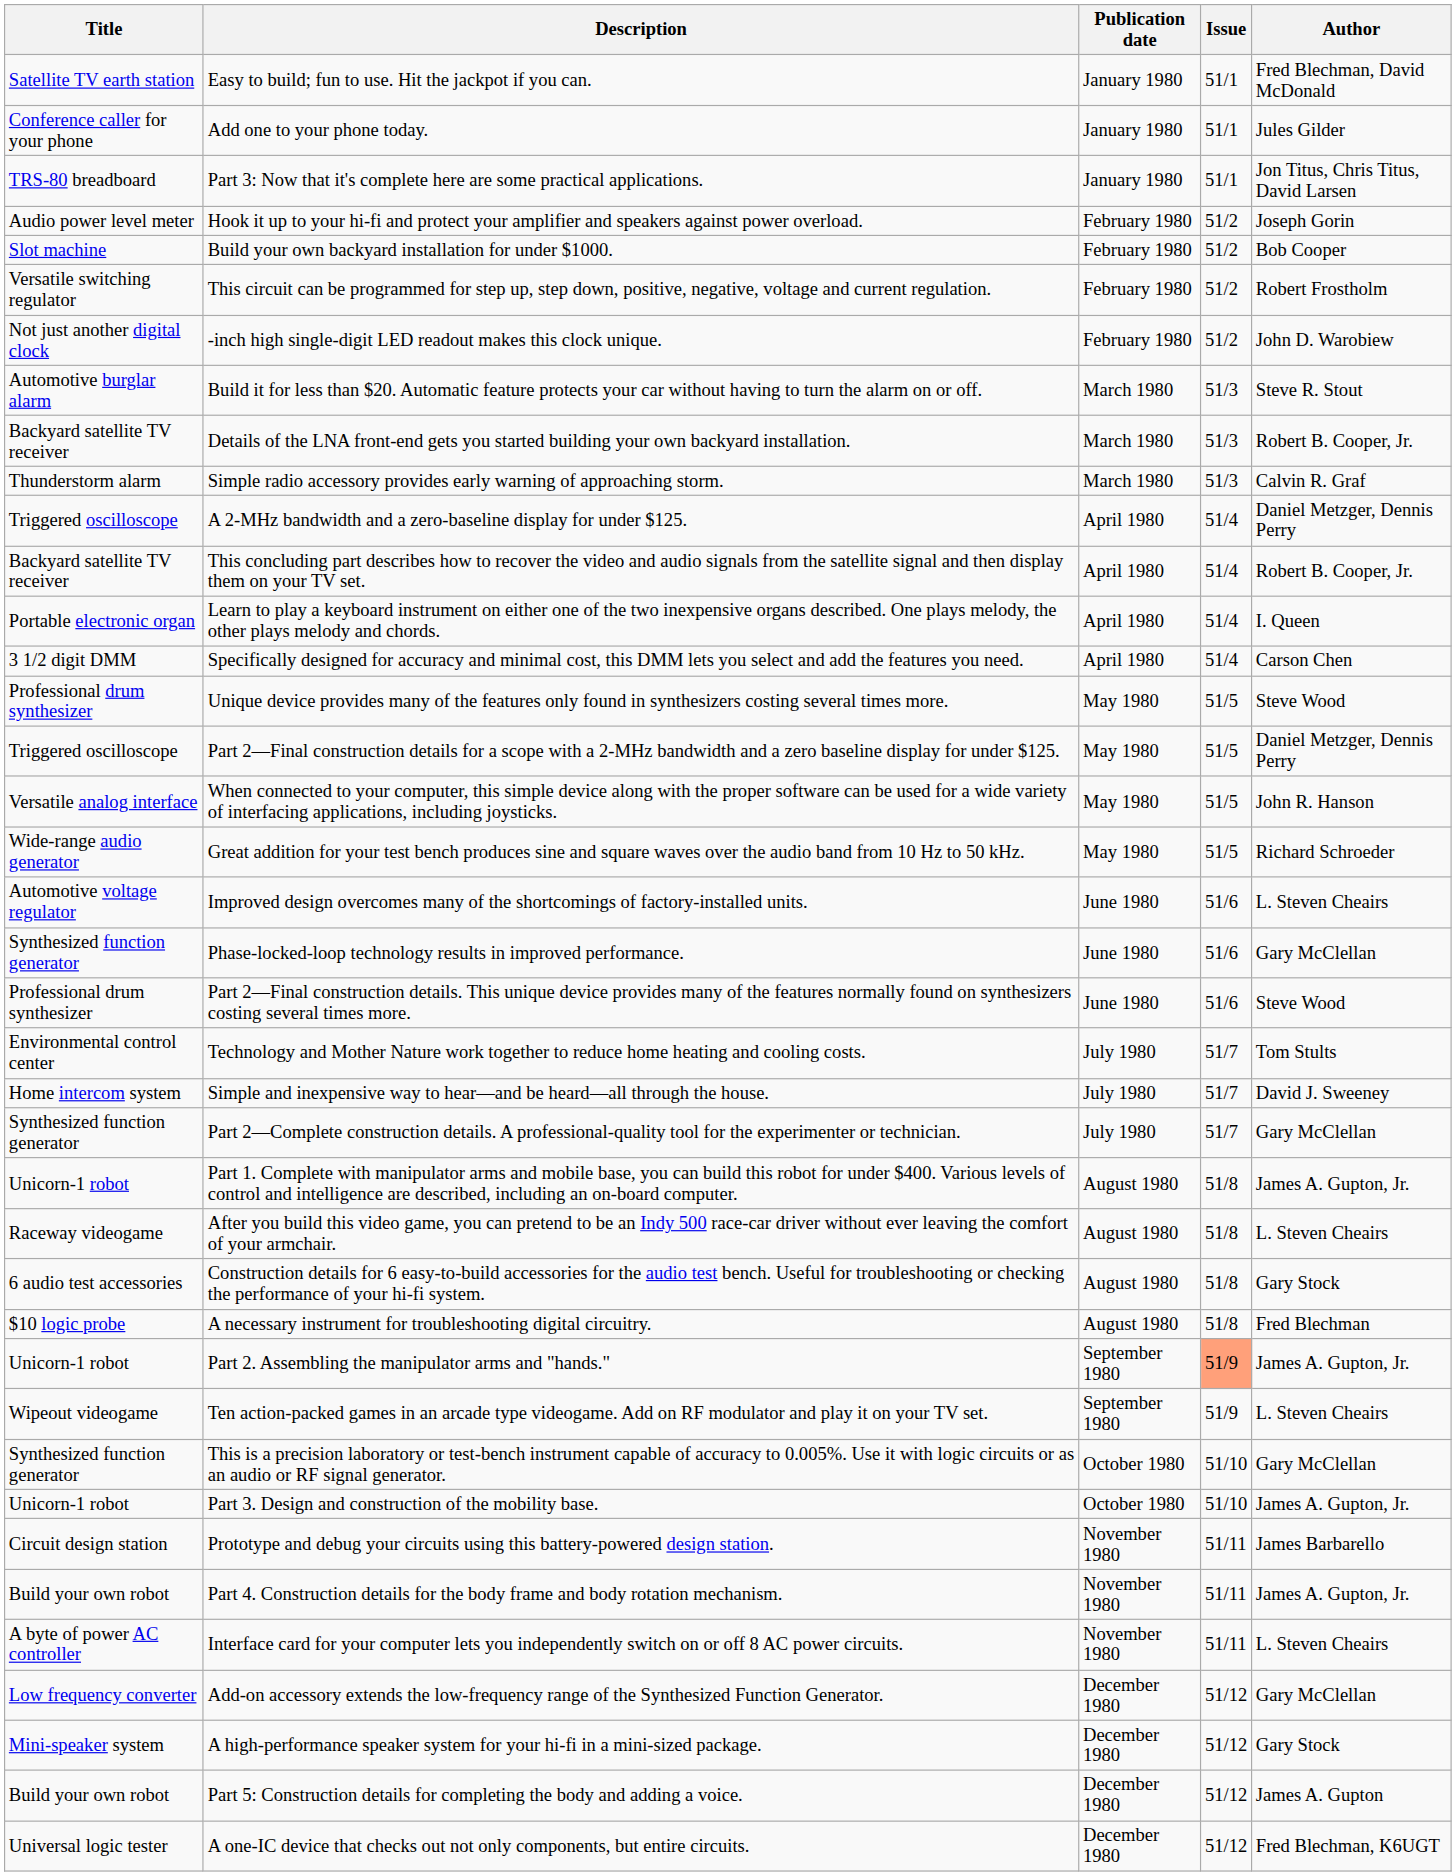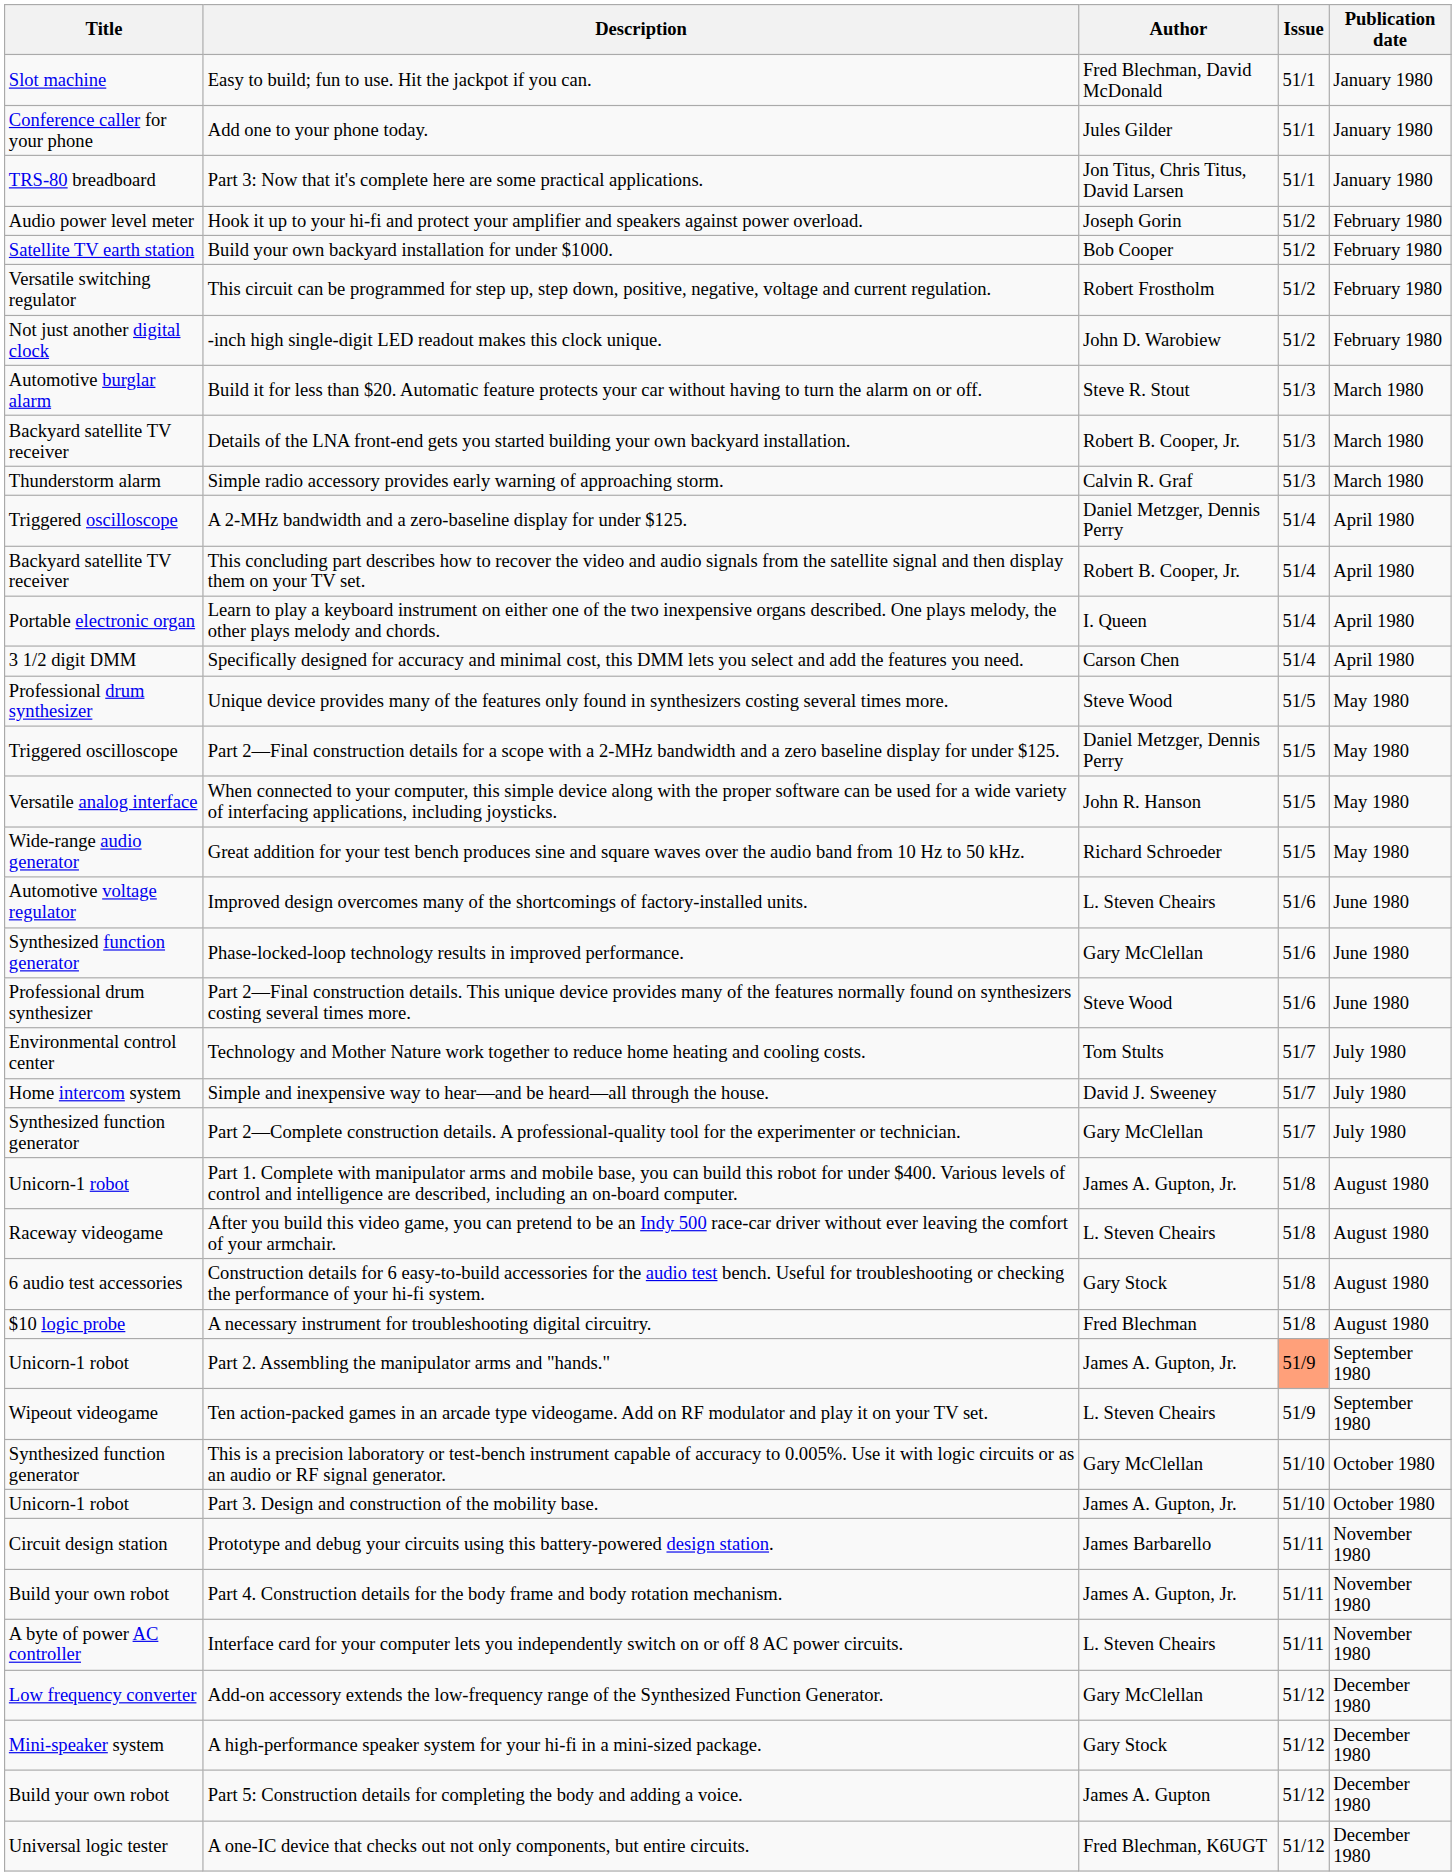 <table class="wikitable">
 <tr>
 <th>Title</th>
 <th>Description</th>
+<th>Author</th>
+<th>Issue</th>
 <th>Publication date</th>
-<th>Issue</th>
-<th>Author</th>
 </tr>
 <tr>
-<td><a href='#'>Satellite TV earth station</a></td>
+<td><a href='#'>Slot machine</a></td>
 <td>Easy to build; fun to use. Hit the jackpot if you can.</td>
+<td>Fred Blechman, David McDonald</td>
+<td>51/1</td>
 <td>January 1980</td>
-<td>51/1</td>
-<td>Fred Blechman, David McDonald</td>
 </tr>
 <tr>
 <td><a href='#'>Conference caller</a> for your phone </td>
 <td>Add one to your phone today.</td>
+<td>Jules Gilder</td>
+<td>51/1</td>
 <td>January 1980</td>
-<td>51/1</td>
-<td>Jules Gilder</td>
 </tr>
 <tr>
 <td><a href='#'>TRS-80</a> breadboard </td>
 <td>Part 3: Now that it's complete here are some practical applications.</td>
+<td>Jon Titus, Chris Titus, David Larsen</td>
+<td>51/1</td>
 <td>January 1980</td>
-<td>51/1</td>
-<td>Jon Titus, Chris Titus, David Larsen</td>
 </tr>
 <tr>
 <td>Audio power level meter </td>
 <td>Hook it up to your hi-fi and protect your amplifier and speakers against power overload.</td>
+<td>Joseph Gorin</td>
+<td>51/2</td>
 <td>February 1980</td>
-<td>51/2</td>
-<td>Joseph Gorin</td>
 </tr>
 <tr>
-<td><a href='#'>Slot machine</a></td>
+<td><a href='#'>Satellite TV earth station</a></td>
 <td>Build your own backyard installation for under $1000.</td>
+<td>Bob Cooper</td>
+<td>51/2</td>
 <td>February 1980</td>
-<td>51/2</td>
-<td>Bob Cooper</td>
 </tr>
 <tr>
 <td>Versatile switching regulator </td>
 <td>This circuit can be programmed for step up, step down, positive, negative, voltage and current regulation.</td>
+<td>Robert Frostholm</td>
+<td>51/2</td>
 <td>February 1980</td>
-<td>51/2</td>
-<td>Robert Frostholm</td>
 </tr>
 <tr>
 <td>Not just another <a href='#'>digital clock</a></td>
 <td>-inch high single-digit LED readout makes this clock unique.</td>
+<td>John D. Warobiew</td>
+<td>51/2</td>
 <td>February 1980</td>
-<td>51/2</td>
-<td>John D. Warobiew</td>
 </tr>
 <tr>
 <td>Automotive <a href='#'>burglar alarm</a></td>
 <td>Build it for less than $20. Automatic feature protects your car without having to turn the alarm on or off.</td>
+<td>Steve R. Stout</td>
+<td>51/3</td>
 <td>March 1980</td>
-<td>51/3</td>
-<td>Steve R. Stout</td>
 </tr>
 <tr>
 <td>Backyard satellite TV receiver </td>
 <td>Details of the LNA front-end gets you started building your own backyard installation.</td>
+<td>Robert B. Cooper, Jr.</td>
+<td>51/3</td>
 <td>March 1980</td>
-<td>51/3</td>
-<td>Robert B. Cooper, Jr.</td>
 </tr>
 <tr>
 <td>Thunderstorm alarm </td>
 <td>Simple radio accessory provides early warning of approaching storm.</td>
+<td>Calvin R. Graf</td>
+<td>51/3</td>
 <td>March 1980</td>
-<td>51/3</td>
-<td>Calvin R. Graf</td>
 </tr>
 <tr>
 <td>Triggered <a href='#'>oscilloscope</a></td>
 <td>A 2-MHz bandwidth and a zero-baseline display for under $125.</td>
+<td>Daniel Metzger, Dennis Perry</td>
+<td>51/4</td>
 <td>April 1980</td>
-<td>51/4</td>
-<td>Daniel Metzger, Dennis Perry</td>
 </tr>
 <tr>
 <td>Backyard satellite TV receiver </td>
 <td>This concluding part describes how to recover the video and audio signals from the satellite signal and then display them on your TV set.</td>
+<td>Robert B. Cooper, Jr.</td>
+<td>51/4</td>
 <td>April 1980</td>
-<td>51/4</td>
-<td>Robert B. Cooper, Jr.</td>
 </tr>
 <tr>
 <td>Portable <a href='#'>electronic organ</a></td>
 <td>Learn to play a keyboard instrument on either one of the two inexpensive organs described. One plays melody, the other plays melody and chords.</td>
+<td>I. Queen</td>
+<td>51/4</td>
 <td>April 1980</td>
-<td>51/4</td>
-<td>I. Queen</td>
 </tr>
 <tr>
 <td>3 1/2 digit DMM </td>
 <td>Specifically designed for accuracy and minimal cost, this DMM lets you select and add the features you need.</td>
+<td>Carson Chen</td>
+<td>51/4</td>
 <td>April 1980</td>
-<td>51/4</td>
-<td>Carson Chen</td>
 </tr>
 <tr>
 <td>Professional <a href='#'>drum synthesizer</a></td>
 <td>Unique device provides many of the features only found in synthesizers costing several times more.</td>
+<td>Steve Wood</td>
+<td>51/5</td>
 <td>May 1980</td>
-<td>51/5</td>
-<td>Steve Wood</td>
 </tr>
 <tr>
 <td>Triggered oscilloscope </td>
 <td>Part 2—Final construction details for a scope with a 2-MHz bandwidth and a zero baseline display for under $125.</td>
+<td>Daniel Metzger, Dennis Perry</td>
+<td>51/5</td>
 <td>May 1980</td>
-<td>51/5</td>
-<td>Daniel Metzger, Dennis Perry</td>
 </tr>
 <tr>
 <td>Versatile <a href='#'>analog interface</a></td>
 <td>When connected to your computer, this simple device along with the proper software can be used for a wide variety of interfacing applications, including joysticks.</td>
+<td>John R. Hanson</td>
+<td>51/5</td>
 <td>May 1980</td>
-<td>51/5</td>
-<td>John R. Hanson</td>
 </tr>
 <tr>
 <td>Wide-range <a href='#'>audio generator</a></td>
 <td>Great addition for your test bench produces sine and square waves over the audio band from 10 Hz to 50 kHz.</td>
+<td>Richard Schroeder</td>
+<td>51/5</td>
 <td>May 1980</td>
-<td>51/5</td>
-<td>Richard Schroeder</td>
 </tr>
 <tr>
 <td>Automotive <a href='#'>voltage regulator</a></td>
 <td>Improved design overcomes many of the shortcomings of factory-installed units.</td>
+<td>L. Steven Cheairs</td>
+<td>51/6</td>
 <td>June 1980</td>
-<td>51/6</td>
-<td>L. Steven Cheairs</td>
 </tr>
 <tr>
 <td>Synthesized <a href='#'>function generator</a></td>
 <td>Phase-locked-loop technology results in improved performance.</td>
+<td>Gary McClellan</td>
+<td>51/6</td>
 <td>June 1980</td>
-<td>51/6</td>
-<td>Gary McClellan</td>
 </tr>
 <tr>
 <td>Professional drum synthesizer</td>
 <td>Part 2—Final construction details. This unique device provides many of the features normally found on synthesizers costing several times more.</td>
+<td>Steve Wood</td>
+<td>51/6</td>
 <td>June 1980</td>
-<td>51/6</td>
-<td>Steve Wood</td>
 </tr>
 <tr>
 <td>Environmental control center</td>
 <td>Technology and Mother Nature work together to reduce home heating and cooling costs.</td>
+<td>Tom Stults</td>
+<td>51/7</td>
 <td>July 1980</td>
-<td>51/7</td>
-<td>Tom Stults</td>
 </tr>
 <tr>
 <td>Home <a href='#'>intercom</a> system</td>
 <td>Simple and inexpensive way to hear—and be heard—all through the house.</td>
+<td>David J. Sweeney</td>
+<td>51/7</td>
 <td>July 1980</td>
-<td>51/7</td>
-<td>David J. Sweeney</td>
 </tr>
 <tr>
 <td>Synthesized function generator</td>
 <td>Part 2—Complete construction details. A professional-quality tool for the experimenter or technician.</td>
+<td>Gary McClellan</td>
+<td>51/7</td>
 <td>July 1980</td>
-<td>51/7</td>
-<td>Gary McClellan</td>
 </tr>
 <tr>
 <td>Unicorn-1 <a href='#'>robot</a></td>
 <td>Part 1. Complete with manipulator arms and mobile base, you can build this robot for under $400. Various levels of control and intelligence are described, including an on-board computer.</td>
+<td>James A. Gupton, Jr.</td>
+<td>51/8</td>
 <td>August 1980</td>
-<td>51/8</td>
-<td>James A. Gupton, Jr.</td>
 </tr>
 <tr>
 <td>Raceway videogame</td>
 <td>After you build this video game, you can pretend to be an <a href='#'>Indy 500</a> race-car driver without ever leaving the comfort of your armchair.</td>
+<td>L. Steven Cheairs</td>
+<td>51/8</td>
 <td>August 1980</td>
-<td>51/8</td>
-<td>L. Steven Cheairs</td>
 </tr>
 <tr>
 <td>6 audio test accessories</td>
 <td>Construction details for 6 easy-to-build accessories for the <a href='#'>audio test</a> bench. Useful for troubleshooting or checking the performance of your hi-fi system.</td>
+<td>Gary Stock</td>
+<td>51/8</td>
 <td>August 1980</td>
-<td>51/8</td>
-<td>Gary Stock</td>
 </tr>
 <tr>
 <td>$10 <a href='#'>logic probe</a></td>
 <td>A necessary instrument for troubleshooting digital circuitry.</td>
+<td>Fred Blechman</td>
+<td>51/8</td>
 <td>August 1980</td>
-<td>51/8</td>
-<td>Fred Blechman</td>
 </tr>
 <tr>
 <td>Unicorn-1 robot</td>
 <td>Part 2. Assembling the manipulator arms and "hands."</td>
+<td>James A. Gupton, Jr.</td>
+<td style="background: lightsalmon;">51/9</td>
 <td>September 1980</td>
-<td style="background: lightsalmon;">51/9</td>
-<td>James A. Gupton, Jr.</td>
 </tr>
 <tr>
 <td>Wipeout videogame</td>
 <td>Ten action-packed games in an arcade type videogame. Add on RF modulator and play it on your TV set.</td>
+<td>L. Steven Cheairs</td>
+<td>51/9</td>
 <td>September 1980</td>
-<td>51/9</td>
-<td>L. Steven Cheairs</td>
 </tr>
 <tr>
 <td>Synthesized function generator</td>
 <td>This is a precision laboratory or test-bench instrument capable of accuracy to 0.005%. Use it with logic circuits or as an audio or RF signal generator.</td>
+<td>Gary McClellan</td>
+<td>51/10</td>
 <td>October 1980</td>
-<td>51/10</td>
-<td>Gary McClellan</td>
 </tr>
 <tr>
 <td>Unicorn-1 robot</td>
 <td>Part 3. Design and construction of the mobility base.</td>
+<td>James A. Gupton, Jr.</td>
+<td>51/10</td>
 <td>October 1980</td>
-<td>51/10</td>
-<td>James A. Gupton, Jr.</td>
 </tr>
 <tr>
 <td>Circuit design station</td>
 <td>Prototype and debug your circuits using this battery-powered <a href='#'>design station</a>.</td>
+<td>James Barbarello</td>
+<td>51/11</td>
 <td>November 1980</td>
-<td>51/11</td>
-<td>James Barbarello</td>
 </tr>
 <tr>
 <td>Build your own robot</td>
 <td>Part 4. Construction details for the body frame and body rotation mechanism.</td>
+<td>James A. Gupton, Jr.</td>
+<td>51/11</td>
 <td>November 1980</td>
-<td>51/11</td>
-<td>James A. Gupton, Jr.</td>
 </tr>
 <tr>
 <td>A byte of power <a href='#'>AC controller</a></td>
 <td>Interface card for your computer lets you independently switch on or off 8 AC power circuits.</td>
+<td>L. Steven Cheairs</td>
+<td>51/11</td>
 <td>November 1980</td>
-<td>51/11</td>
-<td>L. Steven Cheairs</td>
 </tr>
 <tr>
 <td><a href='#'>Low frequency converter</a></td>
 <td>Add-on accessory extends the low-frequency range of the Synthesized Function Generator.</td>
+<td>Gary McClellan</td>
+<td>51/12</td>
 <td>December 1980</td>
-<td>51/12</td>
-<td>Gary McClellan</td>
 </tr>
 <tr>
 <td><a href='#'>Mini-speaker</a> system</td>
 <td>A high-performance speaker system for your hi-fi in a mini-sized package.</td>
+<td>Gary Stock</td>
+<td>51/12</td>
 <td>December 1980</td>
-<td>51/12</td>
-<td>Gary Stock</td>
 </tr>
 <tr>
 <td>Build your own robot</td>
 <td>Part 5: Construction details for completing the body and adding a voice.</td>
+<td>James A. Gupton</td>
+<td>51/12</td>
 <td>December 1980</td>
-<td>51/12</td>
-<td>James A. Gupton</td>
 </tr>
 <tr>
 <td>Universal logic tester</td>
 <td>A one-IC device that checks out not only components, but entire circuits.</td>
+<td>Fred Blechman, K6UGT</td>
+<td>51/12</td>
 <td>December 1980</td>
-<td>51/12</td>
-<td>Fred Blechman, K6UGT</td>
 </tr>
 </table>
